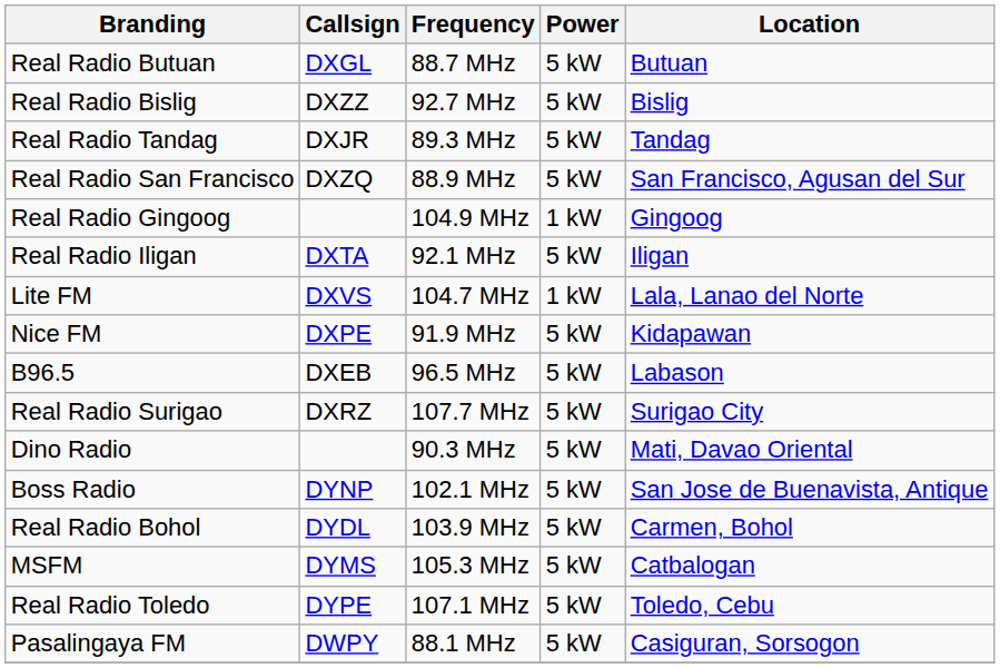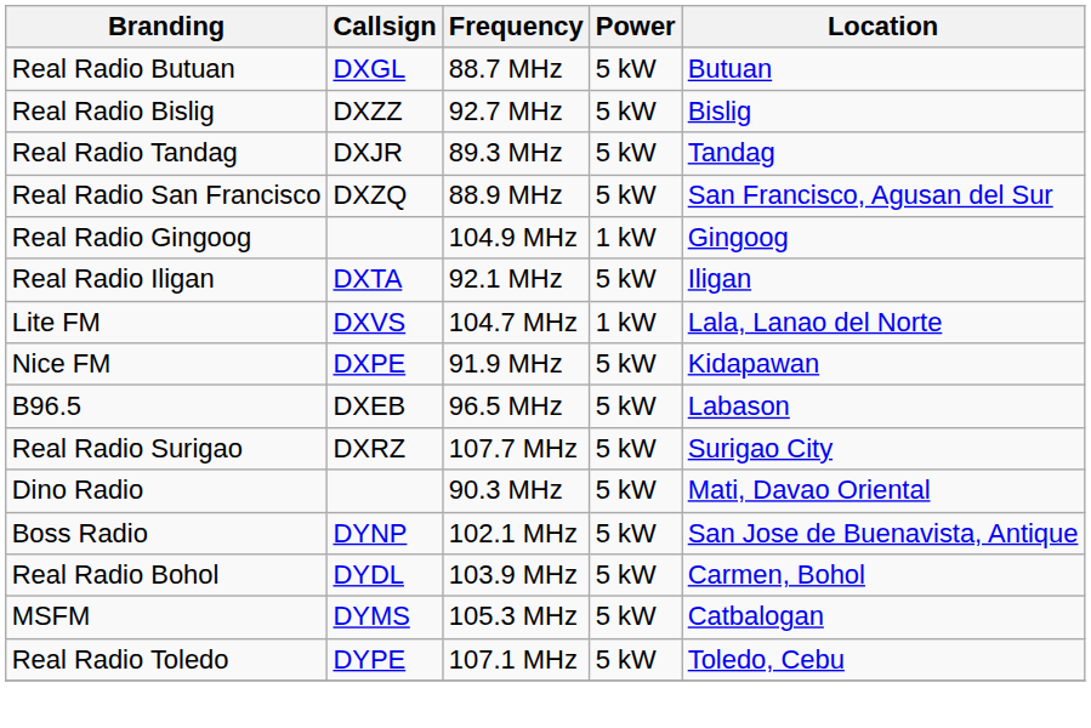 <table class="wikitable">
 <tr>
 <th>Branding</th>
 <th>Callsign</th>
 <th>Frequency</th>
 <th>Power</th>
 <th>Location</th>
 </tr>
 <tr>
 <td>Real Radio Butuan</td>
 <td><a href='#'>DXGL</a></td>
 <td>88.7 MHz</td>
 <td>5 kW</td>
 <td><a href='#'>Butuan</a></td>
 </tr>
 <tr>
 <td>Real Radio Bislig</td>
 <td>DXZZ</td>
 <td>92.7 MHz</td>
 <td>5 kW</td>
 <td><a href='#'>Bislig</a></td>
 </tr>
 <tr>
 <td>Real Radio Tandag</td>
 <td>DXJR</td>
 <td>89.3 MHz</td>
 <td>5 kW</td>
 <td><a href='#'>Tandag</a></td>
 </tr>
 <tr>
 <td>Real Radio San Francisco</td>
 <td>DXZQ</td>
 <td>88.9 MHz</td>
 <td>5 kW</td>
 <td><a href='#'>San Francisco, Agusan del Sur</a></td>
 </tr>
 <tr>
 <td>Real Radio Gingoog</td>
 <td></td>
 <td>104.9 MHz</td>
 <td>1 kW</td>
 <td><a href='#'>Gingoog</a></td>
 </tr>
 <tr>
 <td>Real Radio Iligan</td>
 <td><a href='#'>DXTA</a></td>
 <td>92.1 MHz</td>
 <td>5 kW</td>
 <td><a href='#'>Iligan</a></td>
 </tr>
 <tr>
 <td>Lite FM</td>
 <td><a href='#'>DXVS</a></td>
 <td>104.7 MHz</td>
 <td>1 kW</td>
 <td><a href='#'>Lala, Lanao del Norte</a></td>
 </tr>
 <tr>
 <td>Nice FM</td>
 <td><a href='#'>DXPE</a></td>
 <td>91.9 MHz</td>
 <td>5 kW</td>
 <td><a href='#'>Kidapawan</a></td>
 </tr>
 <tr>
 <td>B96.5</td>
 <td>DXEB</td>
 <td>96.5 MHz</td>
 <td>5 kW</td>
 <td><a href='#'>Labason</a></td>
 </tr>
 <tr>
 <td>Real Radio Surigao</td>
 <td>DXRZ</td>
 <td>107.7 MHz</td>
 <td>5 kW</td>
 <td><a href='#'>Surigao City</a></td>
 </tr>
 <tr>
 <td>Dino Radio</td>
 <td></td>
 <td>90.3 MHz</td>
 <td>5 kW</td>
 <td><a href='#'>Mati, Davao Oriental</a></td>
 </tr>
 <tr>
 <td>Boss Radio</td>
 <td><a href='#'>DYNP</a></td>
 <td>102.1 MHz</td>
 <td>5 kW</td>
 <td><a href='#'>San Jose de Buenavista, Antique</a></td>
 </tr>
 <tr>
 <td>Real Radio Bohol</td>
 <td><a href='#'>DYDL</a></td>
 <td>103.9 MHz</td>
 <td>5 kW</td>
 <td><a href='#'>Carmen, Bohol</a></td>
 </tr>
 <tr>
 <td>MSFM</td>
 <td><a href='#'>DYMS</a></td>
 <td>105.3 MHz</td>
 <td>5 kW</td>
 <td><a href='#'>Catbalogan</a></td>
 </tr>
 <tr>
 <td>Real Radio Toledo</td>
 <td><a href='#'>DYPE</a></td>
 <td>107.1 MHz</td>
 <td>5 kW</td>
 <td><a href='#'>Toledo, Cebu</a></td>
 </tr>
 <tr>
-<td>Pasalingaya FM</td>
-<td><a href='#'>DWPY</a></td>
-<td>88.1 MHz</td>
-<td>5 kW</td>
-<td><a href='#'>Casiguran, Sorsogon</a></td>
-</tr>
-<tr>
 </tr>
 </table>
